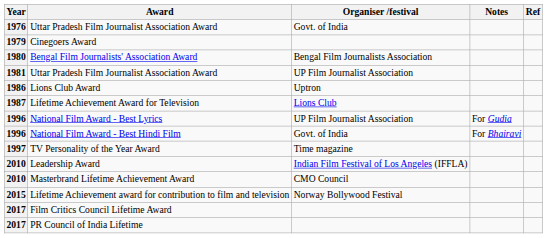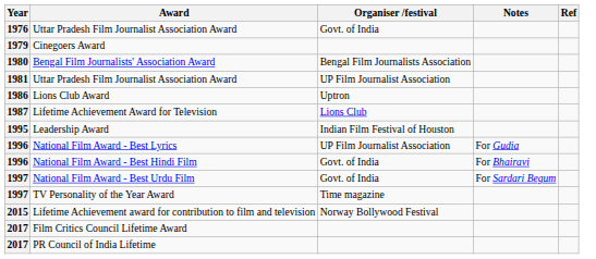 <table class="wikitable sortable">
 <tr>
 <th>Year</th>
 <th>Award</th>
 <th>Organiser /festival</th>
 <th class="unsortable">Notes</th>
 <th class="unsortable">Ref</th>
 </tr>
 <tr>
 <th>1976</th>
 <td>Uttar Pradesh Film Journalist Association Award</td>
 <td>Govt. of India</td>
 <td></td>
 <td></td>
 </tr>
 <tr>
 <th>1979</th>
 <td>Cinegoers Award</td>
 <td></td>
 <td></td>
 <td></td>
 </tr>
 <tr>
 <th>1980</th>
 <td><a href='#'>Bengal Film Journalists' Association Award</a></td>
 <td>Bengal Film Journalists Association</td>
 <td></td>
 <td></td>
 </tr>
 <tr>
 <th>1981</th>
 <td>Uttar Pradesh Film Journalist Association Award</td>
 <td>UP Film Journalist Association</td>
 <td></td>
 <td></td>
 </tr>
 <tr>
 <th>1986</th>
 <td>Lions Club Award</td>
 <td>Uptron</td>
 <td></td>
 <td></td>
 </tr>
 <tr>
 <th>1987</th>
 <td>Lifetime Achievement Award for Television</td>
 <td><a href='#'>Lions Club</a></td>
 <td></td>
 <td></td>
 </tr>
 <tr>
+<th>1995</th>
+<td>Leadership Award</td>
+<td>Indian Film Festival of Houston</td>
+<td></td>
+<td></td>
+</tr>
+<tr>
 <th>1996</th>
 <td><a href='#'>National Film Award - Best Lyrics</a></td>
 <td>UP Film Journalist Association</td>
 <td>For <a href='#'><em>Gudia</em></a></td>
 <td></td>
 </tr>
 <tr>
 <th>1996</th>
 <td><a href='#'>National Film Award - Best Hindi Film</a></td>
 <td>Govt. of India</td>
 <td>For <em><a href='#'>Bhairavi</a></em></td>
 <td></td>
 </tr>
 <tr>
 <th>1997</th>
-<td>TV Personality of the Year Award</td>
-<td>Time magazine</td>
-<td></td>
+<td><a href='#'>National Film Award - Best Urdu Film</a></td>
+<td>Govt. of India</td>
+<td>For <em><a href='#'>Sardari Begum</a></em></td>
 <td></td>
 </tr>
 <tr>
-<th>2010</th>
-<td>Leadership Award</td>
-<td><a href='#'>Indian Film Festival of Los Angeles</a> (IFFLA)</td>
-<td></td>
-<td></td>
-</tr>
-<tr>
-<th>2010</th>
-<td>Masterbrand Lifetime Achievement Award</td>
-<td>CMO Council</td>
+<th>1997</th>
+<td>TV Personality of the Year Award</td>
+<td>Time magazine</td>
 <td></td>
 <td></td>
 </tr>
 <tr>
 <th>2015</th>
 <td>Lifetime Achievement award for contribution to film and television</td>
 <td>Norway Bollywood Festival</td>
 <td></td>
 <td></td>
 </tr>
 <tr>
 <th>2017</th>
 <td>Film Critics Council Lifetime Award</td>
 <td></td>
 <td></td>
 <td></td>
 </tr>
 <tr>
 <th>2017</th>
 <td>PR Council of India Lifetime</td>
 <td></td>
 <td></td>
 <td></td>
 </tr>
 </table>
